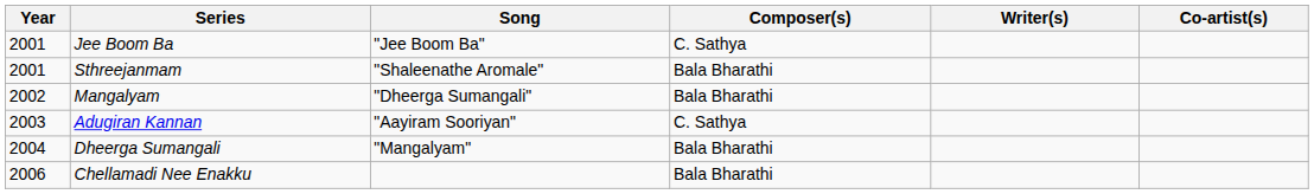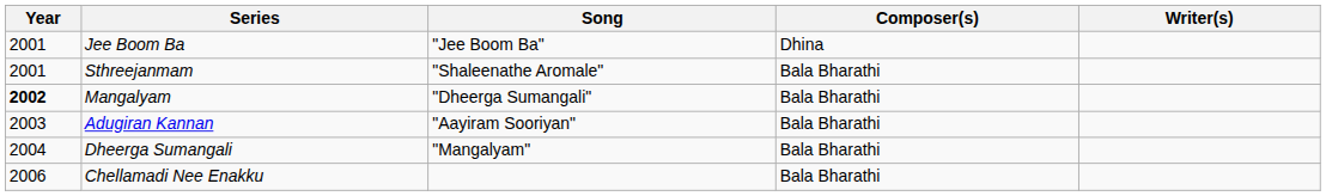 <table class="wikitable plainrowheaders" width="100%" textcolor:#000;">
 <tr style="background:#b0e0e66;">
 <th scope="col" width="5%"><strong>Year</strong></th>
 <th scope="col" width="23%"><strong>Series</strong></th>
 <th scope="col" width="23%"><strong>Song</strong></th>
 <th scope="col" width="20%"><strong>Composer(s)</strong></th>
 <th scope="col" width="16%"><strong>Writer(s)</strong></th>
-<th scope="col" width="18%"><strong>Co-artist(s)</strong></th>
 </tr>
 <tr>
 <td>2001</td>
 <td><em>Jee Boom Ba</em></td>
 <td>"Jee Boom Ba"</td>
-<td>C. Sathya</td>
-<td></td>
+<td>Dhina</td>
 <td></td>
 </tr>
 <tr>
 <td>2001</td>
 <td><em>Sthreejanmam</em></td>
 <td>"Shaleenathe Aromale"</td>
 <td>Bala Bharathi</td>
 <td></td>
-<td></td>
 </tr>
 <tr>
-<td>2002</td>
+<td><strong>2002</strong></td>
 <td><em>Mangalyam</em></td>
 <td>"Dheerga Sumangali"</td>
 <td>Bala Bharathi</td>
-<td></td>
 <td></td>
 </tr>
 <tr>
 <td>2003</td>
 <td><em><a href='#'>Adugiran Kannan</a></em></td>
 <td>"Aayiram Sooriyan"</td>
-<td>C. Sathya</td>
-<td></td>
+<td>Bala Bharathi</td>
 <td></td>
 </tr>
 <tr>
 <td>2004</td>
 <td><em>Dheerga Sumangali</em></td>
 <td>"Mangalyam"</td>
 <td>Bala Bharathi</td>
 <td></td>
-<td></td>
 </tr>
 <tr>
 <td>2006</td>
 <td><em>Chellamadi Nee Enakku</em></td>
 <td></td>
 <td>Bala Bharathi</td>
 <td></td>
-<td></td>
 </tr>
 </table>
